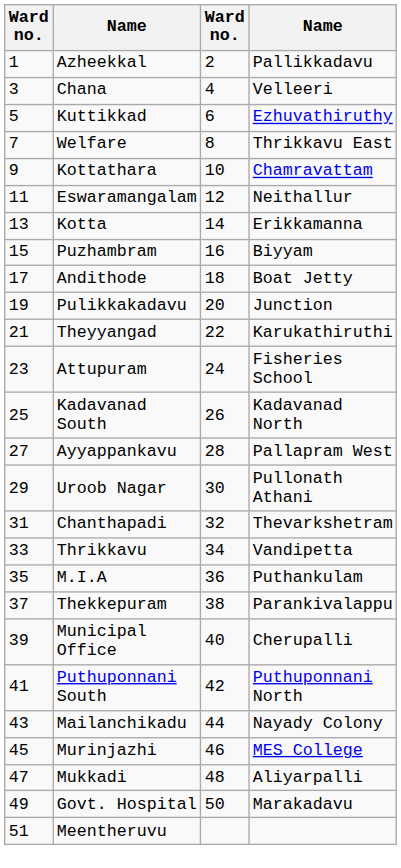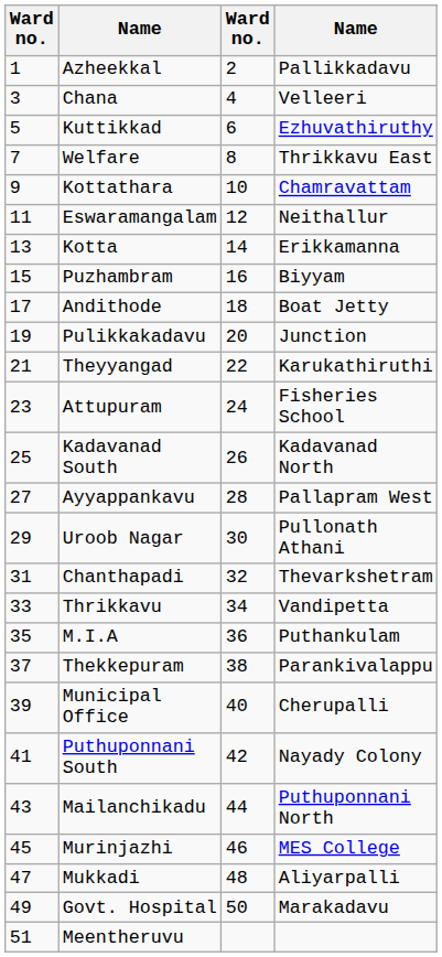 <table class="wikitable sortable" style="font-size: 95%;">
 <tr>
 <th width="20px">Ward no.</th>
 <th width="75px">Name</th>
 <th width="20px">Ward no.</th>
 <th width="75px">Name</th>
 </tr>
 <tr>
 <td>1</td>
 <td>Azheekkal</td>
 <td>2</td>
 <td>Pallikkadavu</td>
 </tr>
 <tr>
 <td>3</td>
 <td>Chana</td>
 <td>4</td>
 <td>Velleeri</td>
 </tr>
 <tr>
 <td>5</td>
 <td>Kuttikkad</td>
 <td>6</td>
 <td><a href='#'>Ezhuvathiruthy</a></td>
 </tr>
 <tr>
 <td>7</td>
 <td>Welfare</td>
 <td>8</td>
 <td>Thrikkavu East</td>
 </tr>
 <tr>
 <td>9</td>
 <td>Kottathara</td>
 <td>10</td>
 <td><a href='#'>Chamravattam</a></td>
 </tr>
 <tr>
 <td>11</td>
 <td>Eswaramangalam</td>
 <td>12</td>
 <td>Neithallur</td>
 </tr>
 <tr>
 <td>13</td>
 <td>Kotta</td>
 <td>14</td>
 <td>Erikkamanna</td>
 </tr>
 <tr>
 <td>15</td>
 <td>Puzhambram</td>
 <td>16</td>
 <td>Biyyam</td>
 </tr>
 <tr>
 <td>17</td>
 <td>Andithode</td>
 <td>18</td>
 <td>Boat Jetty</td>
 </tr>
 <tr>
 <td>19</td>
 <td>Pulikkakadavu</td>
 <td>20</td>
 <td>Junction</td>
 </tr>
 <tr>
 <td>21</td>
 <td>Theyyangad</td>
 <td>22</td>
 <td>Karukathiruthi</td>
 </tr>
 <tr>
 <td>23</td>
 <td>Attupuram</td>
 <td>24</td>
 <td>Fisheries School</td>
 </tr>
 <tr>
 <td>25</td>
 <td>Kadavanad South</td>
 <td>26</td>
 <td>Kadavanad North</td>
 </tr>
 <tr>
 <td>27</td>
 <td>Ayyappankavu</td>
 <td>28</td>
 <td>Pallapram West</td>
 </tr>
 <tr>
 <td>29</td>
 <td>Uroob Nagar</td>
 <td>30</td>
 <td>Pullonath Athani</td>
 </tr>
 <tr>
 <td>31</td>
 <td>Chanthapadi</td>
 <td>32</td>
 <td>Thevarkshetram</td>
 </tr>
 <tr>
 <td>33</td>
 <td>Thrikkavu</td>
 <td>34</td>
 <td>Vandipetta</td>
 </tr>
 <tr>
 <td>35</td>
 <td>M.I.A</td>
 <td>36</td>
 <td>Puthankulam</td>
 </tr>
 <tr>
 <td>37</td>
 <td>Thekkepuram</td>
 <td>38</td>
 <td>Parankivalappu</td>
 </tr>
 <tr>
 <td>39</td>
 <td>Municipal Office</td>
 <td>40</td>
 <td>Cherupalli</td>
 </tr>
 <tr>
 <td>41</td>
 <td><a href='#'>Puthuponnani</a> South</td>
 <td>42</td>
-<td><a href='#'>Puthuponnani</a> North</td>
+<td>Nayady Colony</td>
 </tr>
 <tr>
 <td>43</td>
 <td>Mailanchikadu</td>
 <td>44</td>
-<td>Nayady Colony</td>
+<td><a href='#'>Puthuponnani</a> North</td>
 </tr>
 <tr>
 <td>45</td>
 <td>Murinjazhi</td>
 <td>46</td>
 <td><a href='#'>MES College</a></td>
 </tr>
 <tr>
 <td>47</td>
 <td>Mukkadi</td>
 <td>48</td>
 <td>Aliyarpalli</td>
 </tr>
 <tr>
 <td>49</td>
 <td>Govt. Hospital</td>
 <td>50</td>
 <td>Marakadavu</td>
 </tr>
 <tr>
 <td>51</td>
 <td>Meentheruvu</td>
 <td></td>
 <td></td>
 </tr>
 </table>
